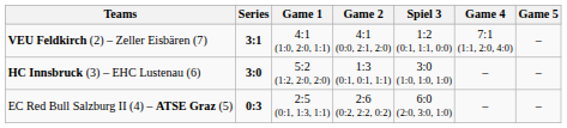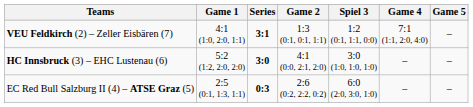 <table class="wikitable">
 <tr style="background-color:#c0c0c0;">
 <th>Teams</th>
+<th>Game 1</th>
 <th>Series</th>
-<th>Game 1</th>
 <th>Game 2</th>
 <th>Spiel 3</th>
 <th>Game 4</th>
 <th>Game 5</th>
 </tr>
 <tr align="center">
 <td align="left"><strong>VEU Feldkirch</strong> (2) – Zeller Eisbären (7)</td>
+<td>4:1<br><small>(1:0, 2:0, 1:1)</small></td>
 <td><strong>3:1</strong></td>
-<td>4:1<br><small>(1:0, 2:0, 1:1)</small></td>
-<td>4:1<br><small>(0:0, 2:1, 2:0)</small></td>
+<td>1:3<br><small>(0:1, 0:1, 1:1)</small></td>
 <td>1:2<br><small>(0:1, 1:1, 0:0)</small></td>
 <td>7:1<br><small>(1:1, 2:0, 4:0)</small></td>
 <td>–</td>
 </tr>
 <tr align="center">
 <td align="left"><strong>HC Innsbruck</strong> (3) – EHC Lustenau (6)</td>
+<td>5:2<br><small>(1:2, 2:0, 2:0)</small></td>
 <td><strong>3:0</strong></td>
-<td>5:2<br><small>(1:2, 2:0, 2:0)</small></td>
-<td>1:3<br><small>(0:1, 0:1, 1:1)</small></td>
+<td>4:1<br><small>(0:0, 2:1, 2:0)</small></td>
 <td>3:0<br><small>(1:0, 1:0, 1:0)</small></td>
 <td>–</td>
 <td>–</td>
 </tr>
 <tr align="center">
 <td align="left">EC Red Bull Salzburg II (4) – <strong>ATSE Graz</strong> (5)</td>
+<td>2:5<br><small>(0:1, 1:3, 1:1)</small></td>
 <td><strong>0:3</strong></td>
-<td>2:5<br><small>(0:1, 1:3, 1:1)</small></td>
 <td>2:6<br><small>(0:2, 2:2, 0:2)</small></td>
 <td>6:0<br><small>(2:0, 3:0, 1:0)</small></td>
 <td>–</td>
 <td>–</td>
 </tr>
 </table>
